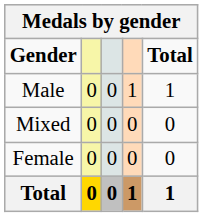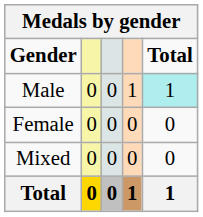 <table class="wikitable" style="font-size:85%;">
 <tr style="background:#efefef;">
 <th colspan=5><strong>Medals by gender</strong></th>
 </tr>
 <tr align=center>
 <td><strong>Gender</strong></td>
 <td style="background:#f7f6a8;"></td>
 <td style="background:#dce5e5;"></td>
 <td style="background:#ffdab9;"></td>
 <td><strong>Total</strong></td>
 </tr>
 <tr align=center>
 <td>Male</td>
 <td style="background:#F7F6A8;">0</td>
 <td style="background:#DCE5E5;">0</td>
 <td style="background:#FFDAB9;">1</td>
-<td>1</td>
+<td style="background: paleturquoise;">1</td>
 </tr>
 <tr align=center>
-<td>Mixed</td>
+<td>Female</td>
 <td style="background:#F7F6A8;">0</td>
 <td style="background:#DCE5E5;">0</td>
 <td style="background:#FFDAB9;">0</td>
 <td>0</td>
 </tr>
 <tr align=center>
-<td>Female</td>
+<td>Mixed</td>
 <td style="background:#F7F6A8;">0</td>
 <td style="background:#DCE5E5;">0</td>
 <td style="background:#FFDAB9;">0</td>
 <td>0</td>
 </tr>
 <tr align=center>
 <th><strong>Total</strong></th>
 <th style="background:gold;"><strong>0</strong></th>
 <th style="background:silver;"><strong>0</strong></th>
 <th style="background:#c96;"><strong>1</strong></th>
 <th><strong>1</strong></th>
 </tr>
 </table>
